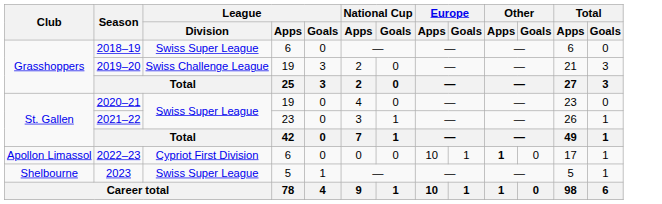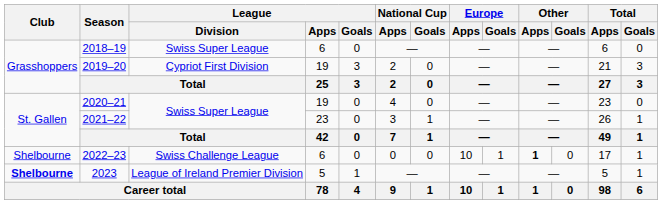 <table class="wikitable" style="text-align: center">
 <tr>
 <th rowspan="2">Club</th>
 <th rowspan="2">Season</th>
 <th colspan="3">League</th>
 <th colspan="2">National Cup</th>
 <th colspan="2"><a href='#'>Europe</a></th>
 <th colspan="2">Other</th>
 <th colspan="2">Total</th>
 </tr>
 <tr>
 <th>Division</th>
 <th>Apps</th>
 <th>Goals</th>
 <th>Apps</th>
 <th>Goals</th>
 <th>Apps</th>
 <th>Goals</th>
 <th>Apps</th>
 <th>Goals</th>
 <th>Apps</th>
 <th>Goals</th>
 </tr>
 <tr>
 <td rowspan="3"><a href='#'>Grasshoppers</a></td>
 <td><a href='#'>2018–19</a></td>
 <td><a href='#'>Swiss Super League</a></td>
 <td>6</td>
 <td>0</td>
 <td colspan="2">—</td>
 <td colspan="2">—</td>
 <td colspan="2">—</td>
 <td>6</td>
 <td>0</td>
 </tr>
 <tr>
 <td><a href='#'>2019–20</a></td>
-<td><a href='#'>Swiss Challenge League</a></td>
+<td><a href='#'>Cypriot First Division</a></td>
 <td>19</td>
 <td>3</td>
 <td>2</td>
 <td>0</td>
 <td colspan="2">—</td>
 <td colspan="2">—</td>
 <td>21</td>
 <td>3</td>
 </tr>
 <tr>
 <th colspan="2">Total</th>
 <th>25</th>
 <th>3</th>
 <th>2</th>
 <th>0</th>
 <th colspan="2">—</th>
 <th colspan="2">—</th>
 <th>27</th>
 <th>3</th>
 </tr>
 <tr>
 <td rowspan="3"><a href='#'>St. Gallen</a></td>
 <td><a href='#'>2020–21</a></td>
 <td rowspan="2"><a href='#'>Swiss Super League</a></td>
 <td>19</td>
 <td>0</td>
 <td>4</td>
 <td>0</td>
 <td colspan="2">—</td>
 <td colspan="2">—</td>
 <td>23</td>
 <td>0</td>
 </tr>
 <tr>
 <td><a href='#'>2021–22</a></td>
 <td>23</td>
 <td>0</td>
 <td>3</td>
 <td>1</td>
 <td colspan="2">—</td>
 <td colspan="2">—</td>
 <td>26</td>
 <td>1</td>
 </tr>
 <tr>
 <th colspan="2">Total</th>
 <th>42</th>
 <th>0</th>
 <th>7</th>
 <th>1</th>
 <th colspan="2">—</th>
 <th colspan="2">—</th>
 <th>49</th>
 <th>1</th>
 </tr>
 <tr>
-<td><a href='#'>Apollon Limassol</a></td>
+<td><a href='#'>Shelbourne</a></td>
 <td><a href='#'>2022–23</a></td>
-<td><a href='#'>Cypriot First Division</a></td>
+<td><a href='#'>Swiss Challenge League</a></td>
 <td>6</td>
 <td>0</td>
 <td>0</td>
 <td>0</td>
 <td>10</td>
 <td>1</td>
 <td><strong>1</strong></td>
 <td>0</td>
 <td>17</td>
 <td>1</td>
 </tr>
 <tr>
-<td><a href='#'>Shelbourne</a></td>
+<td><strong><a href='#'>Shelbourne</a></strong></td>
 <td><a href='#'>2023</a></td>
-<td><a href='#'>Swiss Super League</a></td>
+<td><a href='#'>League of Ireland Premier Division</a></td>
 <td>5</td>
 <td>1</td>
 <td colspan="2">—</td>
 <td colspan="2">—</td>
 <td colspan="2">—</td>
 <td>5</td>
 <td>1</td>
 </tr>
 <tr>
 <th colspan="3">Career total</th>
 <th>78</th>
 <th>4</th>
 <th>9</th>
 <th>1</th>
 <th>10</th>
 <th>1</th>
 <th>1</th>
 <th>0</th>
 <th>98</th>
 <th>6</th>
 </tr>
 </table>
